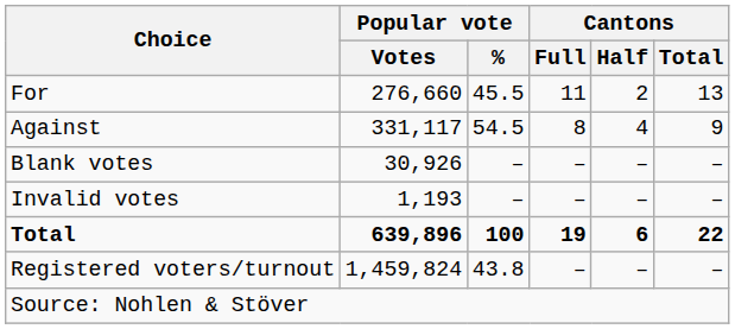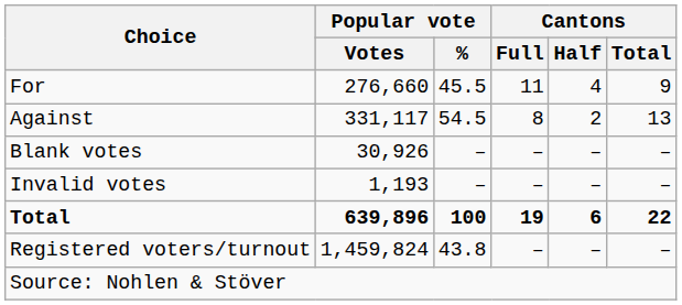 <table class=wikitable style=text-align:right>
 <tr>
 <th rowspan=2>Choice</th>
 <th colspan=2>Popular vote</th>
 <th colspan=3>Cantons</th>
 </tr>
 <tr>
 <th>Votes</th>
 <th>%</th>
 <th>Full</th>
 <th>Half</th>
 <th>Total</th>
 </tr>
 <tr>
 <td align=left>For</td>
 <td>276,660</td>
 <td>45.5</td>
 <td>11</td>
-<td>2</td>
-<td>13</td>
+<td>4</td>
+<td>9</td>
 </tr>
 <tr>
 <td align=left>Against</td>
 <td>331,117</td>
 <td>54.5</td>
 <td>8</td>
-<td>4</td>
-<td>9</td>
+<td>2</td>
+<td>13</td>
 </tr>
 <tr>
 <td align=left>Blank votes</td>
 <td>30,926</td>
 <td>–</td>
 <td>–</td>
 <td>–</td>
 <td>–</td>
 </tr>
 <tr>
 <td align=left>Invalid votes</td>
 <td>1,193</td>
 <td>–</td>
 <td>–</td>
 <td>–</td>
 <td>–</td>
 </tr>
 <tr>
 <td align=left><strong>Total</strong></td>
 <td><strong>639,896</strong></td>
 <td><strong>100</strong></td>
 <td><strong>19</strong></td>
 <td><strong>6</strong></td>
 <td><strong>22</strong></td>
 </tr>
 <tr>
 <td align=left>Registered voters/turnout</td>
 <td>1,459,824</td>
 <td>43.8</td>
 <td>–</td>
 <td>–</td>
 <td>–</td>
 </tr>
 <tr>
 <td align=left colspan=6>Source: Nohlen & Stöver</td>
 </tr>
 </table>
